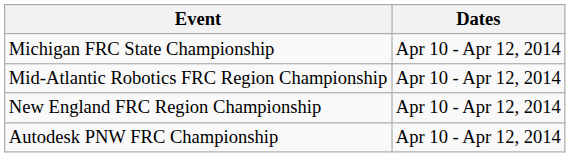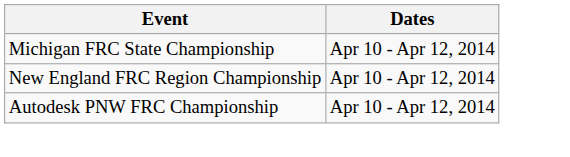 <table class="wikitable">
 <tr>
 <th>Event</th>
 <th>Dates</th>
 </tr>
 <tr>
 <td>Michigan FRC State Championship</td>
-<td>Apr 10 - Apr 12, 2014</td>
-</tr>
-<tr>
-<td>Mid-Atlantic Robotics FRC Region Championship</td>
 <td>Apr 10 - Apr 12, 2014</td>
 </tr>
 <tr>
 <td>New England FRC Region Championship</td>
 <td>Apr 10 - Apr 12, 2014</td>
 </tr>
 <tr>
 <td>Autodesk PNW FRC Championship</td>
 <td>Apr 10 - Apr 12, 2014</td>
 </tr>
 </table>
